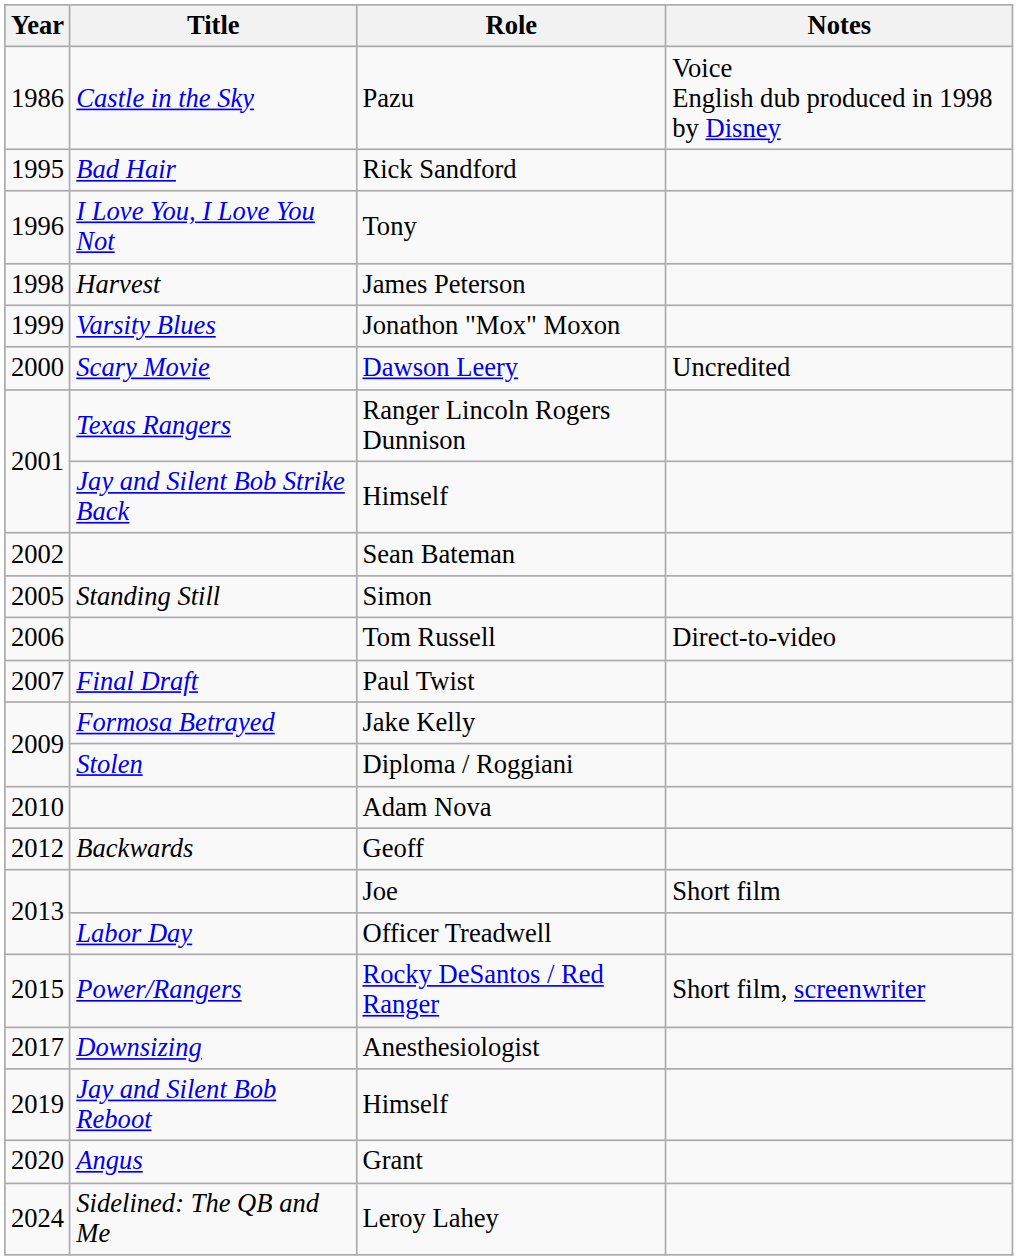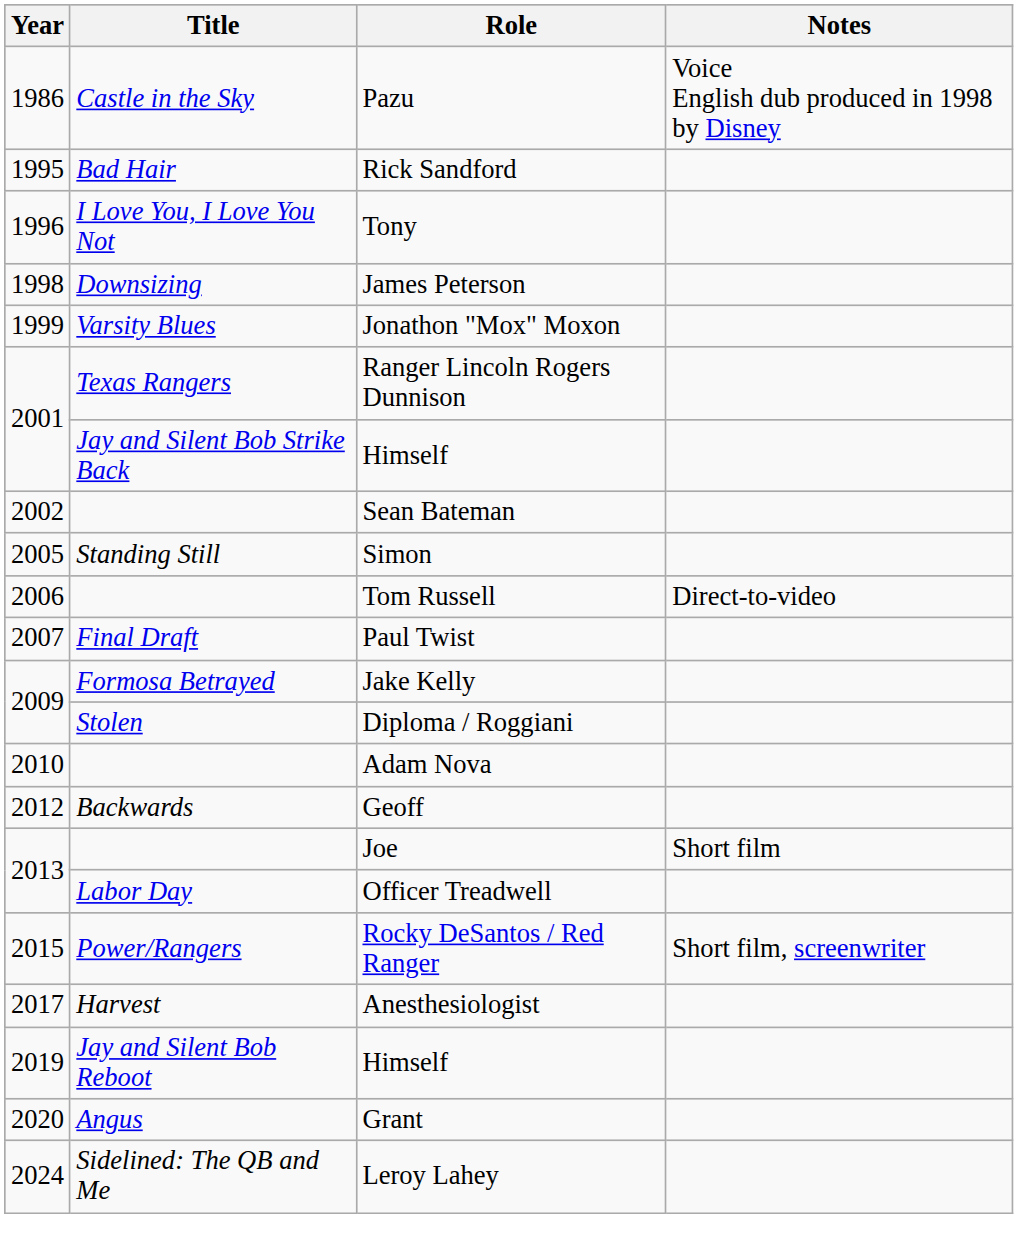 <table class="wikitable sortable">
 <tr>
 <th>Year</th>
 <th>Title</th>
 <th>Role</th>
 <th class="unsortable">Notes</th>
 </tr>
 <tr>
 <td>1986</td>
 <td><em><a href='#'>Castle in the Sky</a></em></td>
 <td>Pazu</td>
 <td>Voice<br>English dub produced in 1998 by <a href='#'>Disney</a></td>
 </tr>
 <tr>
 <td>1995</td>
 <td><em><a href='#'>Bad Hair</a></em></td>
 <td>Rick Sandford</td>
 <td></td>
 </tr>
 <tr>
 <td>1996</td>
 <td><em><a href='#'>I Love You, I Love You Not</a></em></td>
 <td>Tony</td>
 <td></td>
 </tr>
 <tr>
 <td>1998</td>
-<td><em>Harvest</em></td>
+<td><em><a href='#'>Downsizing</a></em></td>
 <td>James Peterson</td>
 <td></td>
 </tr>
 <tr>
 <td>1999</td>
 <td><em><a href='#'>Varsity Blues</a></em></td>
 <td>Jonathon "Mox" Moxon</td>
 <td></td>
-</tr>
-<tr>
-<td>2000</td>
-<td><em><a href='#'>Scary Movie</a></em></td>
-<td><a href='#'>Dawson Leery</a></td>
-<td>Uncredited</td>
 </tr>
 <tr>
 <td rowspan="2">2001</td>
 <td><em><a href='#'>Texas Rangers</a></em></td>
 <td>Ranger Lincoln Rogers Dunnison</td>
 <td></td>
 </tr>
 <tr>
 <td><em><a href='#'>Jay and Silent Bob Strike Back</a></em></td>
 <td>Himself</td>
 <td></td>
 </tr>
 <tr>
 <td>2002</td>
 <td><em></em></td>
 <td>Sean Bateman</td>
 <td></td>
 </tr>
 <tr>
 <td>2005</td>
 <td><em>Standing Still</em></td>
 <td>Simon</td>
 <td></td>
 </tr>
 <tr>
 <td>2006</td>
 <td><em></em></td>
 <td>Tom Russell</td>
 <td>Direct-to-video</td>
 </tr>
 <tr>
 <td>2007</td>
 <td><em><a href='#'>Final Draft</a></em></td>
 <td>Paul Twist</td>
 <td></td>
 </tr>
 <tr>
 <td rowspan="2">2009</td>
 <td><em><a href='#'>Formosa Betrayed</a></em></td>
 <td>Jake Kelly</td>
 <td></td>
 </tr>
 <tr>
 <td><em><a href='#'>Stolen</a></em></td>
 <td>Diploma / Roggiani</td>
 <td></td>
 </tr>
 <tr>
 <td>2010</td>
 <td><em></em></td>
 <td>Adam Nova</td>
 <td></td>
 </tr>
 <tr>
 <td>2012</td>
 <td><em>Backwards</em></td>
 <td>Geoff</td>
 <td></td>
 </tr>
 <tr>
 <td rowspan="2">2013</td>
 <td><em></em></td>
 <td>Joe</td>
 <td>Short film</td>
 </tr>
 <tr>
 <td><em><a href='#'>Labor Day</a></em></td>
 <td>Officer Treadwell</td>
 <td></td>
 </tr>
 <tr>
 <td>2015</td>
 <td><em><a href='#'>Power/Rangers</a></em></td>
 <td><a href='#'>Rocky DeSantos / Red Ranger</a></td>
 <td>Short film, <a href='#'>screenwriter</a></td>
 </tr>
 <tr>
 <td>2017</td>
-<td><em><a href='#'>Downsizing</a></em></td>
+<td><em>Harvest</em></td>
 <td>Anesthesiologist</td>
 <td></td>
 </tr>
 <tr>
 <td>2019</td>
 <td><em><a href='#'>Jay and Silent Bob Reboot</a></em></td>
 <td>Himself</td>
 <td></td>
 </tr>
 <tr>
 <td>2020</td>
 <td><em><a href='#'>Angus</a></em></td>
 <td>Grant</td>
 <td></td>
 </tr>
 <tr>
 <td>2024</td>
 <td><em>Sidelined: The QB and Me</em></td>
 <td>Leroy Lahey</td>
 <td></td>
 </tr>
 </table>
